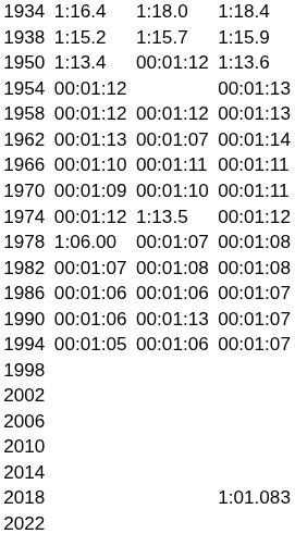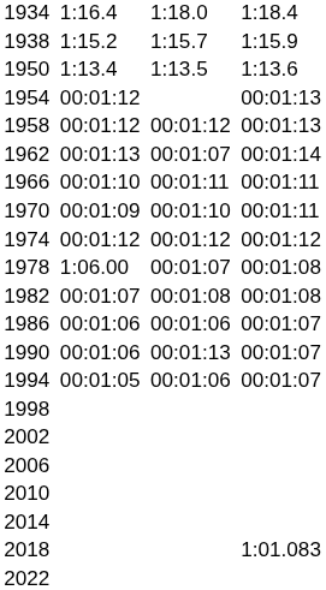 <table>
 <tr>
 <td>1934</td>
 <td></td>
 <td>1:16.4</td>
 <td></td>
 <td>1:18.0</td>
 <td></td>
 <td>1:18.4</td>
 </tr>
 <tr>
 <td>1938</td>
 <td></td>
 <td>1:15.2</td>
 <td></td>
 <td>1:15.7</td>
 <td></td>
 <td>1:15.9</td>
 </tr>
 <tr>
 <td>1950</td>
 <td></td>
 <td>1:13.4</td>
 <td></td>
-<td>00:01:12</td>
+<td>1:13.5</td>
 <td></td>
 <td>1:13.6</td>
 </tr>
 <tr>
 <td rowspan=2>1954</td>
 <td></td>
 <td rowspan=2>00:01:12</td>
 <td rowspan=2></td>
 <td rowspan=2></td>
 <td rowspan=2></td>
 <td rowspan=2>00:01:13</td>
 </tr>
 <tr>
 <td></td>
 </tr>
 <tr>
 <td>1958</td>
 <td></td>
 <td>00:01:12</td>
 <td></td>
 <td>00:01:12</td>
 <td></td>
 <td>00:01:13</td>
 </tr>
 <tr>
 <td>1962</td>
 <td></td>
 <td>00:01:13</td>
 <td></td>
 <td>00:01:07</td>
 <td></td>
 <td>00:01:14</td>
 </tr>
 <tr>
 <td>1966</td>
 <td></td>
 <td>00:01:10</td>
 <td></td>
 <td>00:01:11</td>
 <td></td>
 <td>00:01:11</td>
 </tr>
 <tr>
 <td>1970</td>
 <td></td>
 <td>00:01:09</td>
 <td></td>
 <td>00:01:10</td>
 <td></td>
 <td>00:01:11</td>
 </tr>
 <tr>
 <td>1974</td>
 <td></td>
 <td>00:01:12</td>
 <td></td>
-<td>1:13.5</td>
+<td>00:01:12</td>
 <td></td>
 <td>00:01:12</td>
 </tr>
 <tr>
 <td>1978</td>
 <td></td>
 <td>1:06.00</td>
 <td></td>
 <td>00:01:07</td>
 <td></td>
 <td>00:01:08</td>
 </tr>
 <tr>
 <td>1982</td>
 <td></td>
 <td>00:01:07</td>
 <td></td>
 <td>00:01:08</td>
 <td></td>
 <td>00:01:08</td>
 </tr>
 <tr>
 <td>1986</td>
 <td></td>
 <td>00:01:06</td>
 <td></td>
 <td>00:01:06</td>
 <td></td>
 <td>00:01:07</td>
 </tr>
 <tr>
 <td>1990</td>
 <td></td>
 <td>00:01:06</td>
 <td></td>
 <td>00:01:13</td>
 <td></td>
 <td>00:01:07</td>
 </tr>
 <tr>
 <td>1994</td>
 <td></td>
 <td>00:01:05</td>
 <td></td>
 <td>00:01:06</td>
 <td></td>
 <td>00:01:07</td>
 </tr>
 <tr>
 <td>1998</td>
 <td></td>
 <td></td>
 <td></td>
 <td></td>
 <td></td>
 <td></td>
 </tr>
 <tr>
 <td>2002</td>
 <td></td>
 <td></td>
 <td></td>
 <td></td>
 <td></td>
 <td></td>
 </tr>
 <tr>
 <td>2006<br></td>
 <td></td>
 <td></td>
 <td></td>
 <td></td>
 <td></td>
 <td></td>
 </tr>
 <tr>
 <td>2010<br></td>
 <td></td>
 <td></td>
 <td></td>
 <td></td>
 <td></td>
 <td></td>
 </tr>
 <tr>
 <td>2014<br></td>
 <td></td>
 <td></td>
 <td></td>
 <td></td>
 <td></td>
 <td></td>
 </tr>
 <tr>
 <td>2018<br></td>
 <td></td>
 <td></td>
 <td></td>
 <td></td>
 <td></td>
 <td>1:01.083</td>
 </tr>
 <tr>
 <td>2022<br></td>
 <td></td>
 <td></td>
 <td></td>
 <td></td>
 <td></td>
 <td></td>
 </tr>
 </table>
